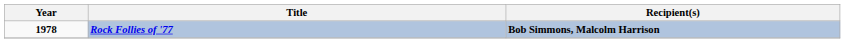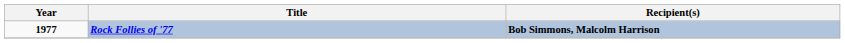 <table class="wikitable" width="80%">
 <tr>
 <th width=5%>Year</th>
 <th width=25%><strong>Title</strong></th>
 <th width=20%><strong>Recipient(s)</strong></th>
 </tr>
 <tr>
-<td rowspan="1" style="text-align:center;"><strong>1978</strong></td>
+<td rowspan="1" style="text-align:center;"><strong>1977</strong></td>
 <td style="background:#B0C4DE;"><strong><em><a href='#'>Rock Follies of '77</a></em></strong></td>
 <td style="background:#B0C4DE;"><strong>Bob Simmons, Malcolm Harrison</strong></td>
 </tr>
 <tr>
 </tr>
 </table>
